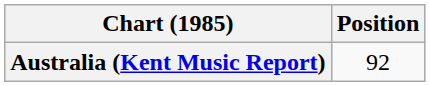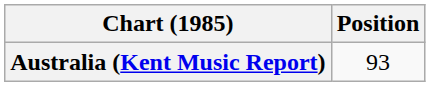 <table class="wikitable sortable plainrowheaders" style="text-align:center">
 <tr>
 <th>Chart (1985)</th>
 <th>Position</th>
 </tr>
 <tr>
 <th scope="row">Australia (<a href='#'>Kent Music Report</a>)</th>
-<td>92</td>
+<td>93</td>
 </tr>
 </table>
